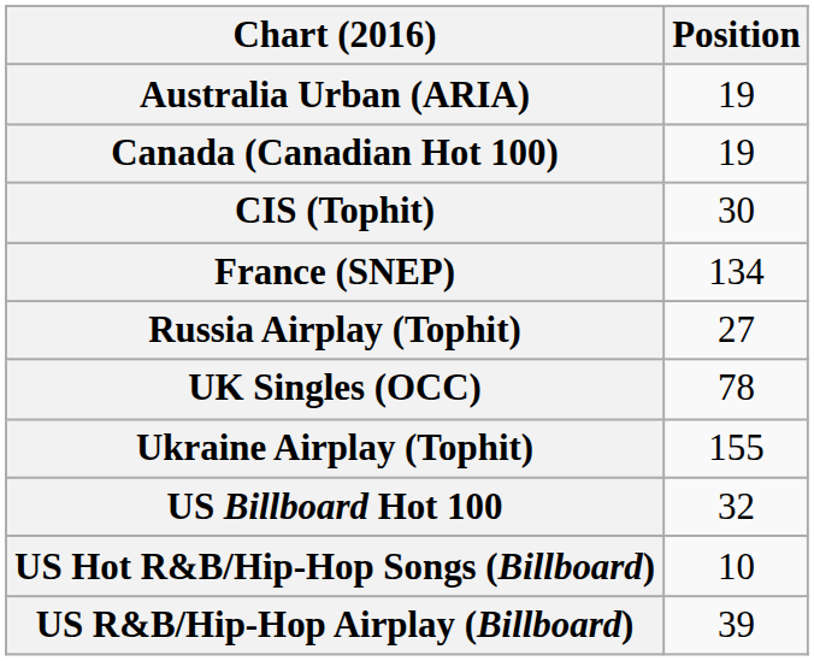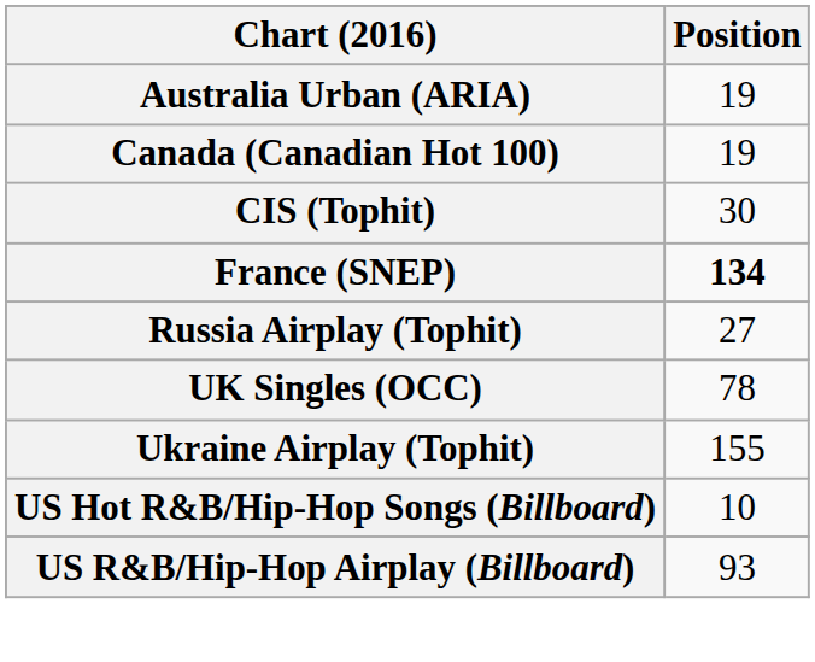 <table class="wikitable plainrowheaders sortable" style="text-align:center">
 <tr>
 <th scope="col">Chart (2016)</th>
 <th scope="col">Position</th>
 </tr>
 <tr>
 <th scope="row">Australia Urban (ARIA)</th>
 <td>19</td>
 </tr>
 <tr>
 <th scope="row">Canada (Canadian Hot 100)</th>
 <td>19</td>
 </tr>
 <tr>
 <th scope="row">CIS (Tophit)</th>
 <td>30</td>
 </tr>
 <tr>
 <th scope="row">France (SNEP)</th>
-<td>134</td>
+<td><strong>134</strong></td>
 </tr>
 <tr>
 <th scope="row">Russia Airplay (Tophit)</th>
 <td>27</td>
 </tr>
 <tr>
 <th scope="row">UK Singles (OCC)</th>
 <td>78</td>
 </tr>
 <tr>
 <th scope="row">Ukraine Airplay (Tophit)</th>
 <td>155</td>
 </tr>
 <tr>
-<th scope="row">US <em>Billboard</em> Hot 100</th>
-<td>32</td>
-</tr>
-<tr>
 <th scope="row">US Hot R&B/Hip-Hop Songs (<em>Billboard</em>)</th>
 <td>10</td>
 </tr>
 <tr>
 <th scope="row">US R&B/Hip-Hop Airplay  (<em>Billboard</em>)</th>
-<td>39</td>
+<td>93</td>
 </tr>
 </table>
